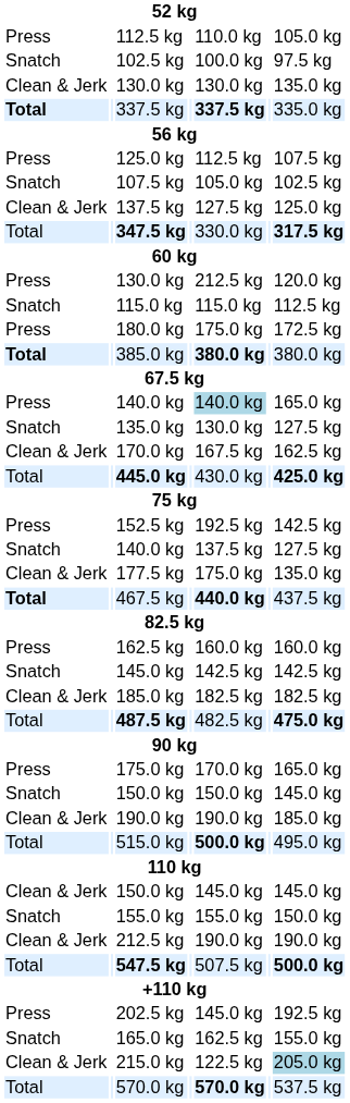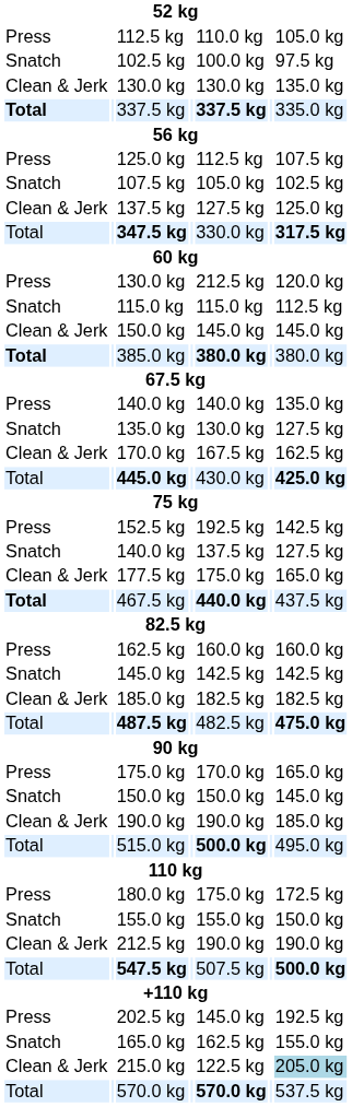 <table>
 <tr>
 <th colspan=7>52 kg</th>
 </tr>
 <tr>
 <td>Press</td>
 <td></td>
 <td>112.5 kg</td>
 <td></td>
 <td>110.0 kg</td>
 <td></td>
 <td>105.0 kg</td>
 </tr>
 <tr>
 <td>Snatch</td>
 <td></td>
 <td>102.5 kg</td>
 <td></td>
 <td>100.0 kg</td>
 <td></td>
 <td>97.5 kg</td>
 </tr>
 <tr>
 <td>Clean & Jerk</td>
 <td></td>
 <td>130.0 kg</td>
 <td></td>
 <td>130.0 kg</td>
 <td></td>
 <td>135.0 kg</td>
 </tr>
 <tr bgcolor=#dfefff>
 <td><strong>Total</strong></td>
 <td><strong></td>
 <td></strong>337.5 kg<strong><br></td>
 <td></strong></td>
 <td><strong>337.5 kg</strong></td>
 <td><strong></td>
 <td></strong>335.0 kg<strong></td>
 </tr>
 <tr>
 <th colspan=7>56 kg</th>
 </tr>
 <tr>
 <td>Press</td>
 <td></td>
 <td>125.0 kg</td>
 <td></td>
 <td>112.5 kg</td>
 <td></td>
 <td>107.5 kg</td>
 </tr>
 <tr>
 <td>Snatch</td>
 <td></td>
 <td>107.5 kg</td>
 <td></td>
 <td>105.0 kg</td>
 <td></td>
 <td>102.5 kg</td>
 </tr>
 <tr>
 <td>Clean & Jerk</td>
 <td></td>
 <td>137.5 kg</td>
 <td></td>
 <td>127.5 kg</td>
 <td></td>
 <td>125.0 kg</td>
 </tr>
 <tr bgcolor=#dfefff>
 <td></strong>Total<strong></td>
 <td></strong></td>
 <td><strong>347.5 kg</strong></td>
 <td><strong></td>
 <td></strong>330.0 kg<strong></td>
 <td></strong></td>
 <td><strong>317.5 kg</strong></td>
 </tr>
 <tr>
 <th colspan=7>60 kg</th>
 </tr>
 <tr>
 <td>Press</td>
 <td></td>
 <td>130.0 kg</td>
 <td></td>
 <td>212.5 kg</td>
 <td></td>
 <td>120.0 kg</td>
 </tr>
 <tr>
 <td>Snatch</td>
 <td></td>
 <td>115.0 kg</td>
 <td></td>
 <td>115.0 kg</td>
 <td></td>
 <td>112.5 kg</td>
 </tr>
 <tr>
-<td>Press</td>
+<td>Clean & Jerk</td>
 <td></td>
-<td>180.0 kg</td>
+<td>150.0 kg</td>
 <td></td>
-<td>175.0 kg</td>
+<td>145.0 kg</td>
 <td></td>
-<td>172.5 kg</td>
+<td>145.0 kg</td>
 </tr>
 <tr bgcolor=#dfefff>
 <td><strong>Total</strong></td>
 <td><strong></td>
 <td></strong>385.0 kg<strong></td>
 <td></strong></td>
 <td><strong>380.0 kg</strong></td>
 <td><strong></td>
 <td></strong>380.0 kg<strong></td>
 </tr>
 <tr>
 <th colspan=7>67.5 kg</th>
 </tr>
 <tr>
 <td>Press</td>
 <td></td>
 <td>140.0 kg</td>
 <td></td>
-<td style="background: lightblue;">140.0 kg</td>
+<td>140.0 kg</td>
 <td></td>
-<td>165.0 kg</td>
+<td>135.0 kg</td>
 </tr>
 <tr>
 <td>Snatch</td>
 <td></td>
 <td>135.0 kg</td>
 <td></td>
 <td>130.0 kg</td>
 <td></td>
 <td>127.5 kg</td>
 </tr>
 <tr>
 <td>Clean & Jerk</td>
 <td></td>
 <td>170.0 kg</td>
 <td></td>
 <td>167.5 kg</td>
 <td></td>
 <td>162.5 kg</td>
 </tr>
 <tr bgcolor=#dfefff>
 <td></strong>Total<strong></td>
 <td></strong></td>
 <td><strong>445.0 kg</strong><br></td>
 <td><strong></td>
 <td></strong>430.0 kg<strong></td>
 <td></strong></td>
 <td><strong>425.0 kg</strong></td>
 </tr>
 <tr>
 <th colspan=7>75 kg</th>
 </tr>
 <tr>
 <td>Press</td>
 <td></td>
 <td>152.5 kg</td>
 <td></td>
 <td>192.5 kg</td>
 <td></td>
 <td>142.5 kg</td>
 </tr>
 <tr>
 <td>Snatch</td>
 <td></td>
 <td>140.0 kg</td>
 <td></td>
 <td>137.5 kg</td>
 <td></td>
 <td>127.5 kg</td>
 </tr>
 <tr>
 <td>Clean & Jerk</td>
 <td></td>
 <td>177.5 kg</td>
 <td></td>
 <td>175.0 kg</td>
 <td></td>
-<td>135.0 kg</td>
+<td>165.0 kg</td>
 </tr>
 <tr bgcolor=#dfefff>
 <td><strong>Total</strong></td>
 <td><strong></td>
 <td></strong>467.5 kg<strong></td>
 <td></strong></td>
 <td><strong>440.0 kg</strong></td>
 <td><strong></td>
 <td></strong>437.5 kg<strong></td>
 </tr>
 <tr>
 <th colspan=7>82.5 kg</th>
 </tr>
 <tr>
 <td>Press</td>
 <td></td>
 <td>162.5 kg</td>
 <td></td>
 <td>160.0 kg</td>
 <td></td>
 <td>160.0 kg</td>
 </tr>
 <tr>
 <td>Snatch</td>
 <td></td>
 <td>145.0 kg</td>
 <td></td>
 <td>142.5 kg</td>
 <td></td>
 <td>142.5 kg</td>
 </tr>
 <tr>
 <td>Clean & Jerk</td>
 <td></td>
 <td>185.0 kg</td>
 <td></td>
 <td>182.5 kg</td>
 <td></td>
 <td>182.5 kg</td>
 </tr>
 <tr bgcolor=#dfefff>
 <td>Total</td>
 <td></strong></td>
 <td><strong>487.5 kg</strong></td>
 <td><strong></td>
 <td></strong>482.5 kg<strong></td>
 <td></strong></td>
 <td><strong>475.0 kg</strong></td>
 </tr>
 <tr>
 <th colspan=7>90 kg</th>
 </tr>
 <tr>
 <td>Press</td>
 <td></td>
 <td>175.0 kg</td>
 <td></td>
 <td>170.0 kg</td>
 <td></td>
 <td>165.0 kg</td>
 </tr>
 <tr>
 <td>Snatch</td>
 <td></td>
 <td>150.0 kg</td>
 <td></td>
 <td>150.0 kg</td>
 <td></td>
 <td>145.0 kg</td>
 </tr>
 <tr>
 <td>Clean & Jerk</td>
 <td></td>
 <td>190.0 kg</td>
 <td></td>
 <td>190.0 kg</td>
 <td></td>
 <td>185.0 kg</td>
 </tr>
 <tr bgcolor=#dfefff>
 <td>Total</td>
 <td><strong></td>
 <td></strong>515.0 kg<strong></td>
 <td></strong></td>
 <td><strong>500.0 kg</strong></td>
 <td><strong></td>
 <td></strong>495.0 kg<strong></td>
 </tr>
 <tr>
 <th colspan=7>110 kg</th>
 </tr>
 <tr>
-<td>Clean & Jerk</td>
+<td>Press</td>
 <td></td>
-<td>150.0 kg</td>
+<td>180.0 kg</td>
 <td></td>
-<td>145.0 kg</td>
+<td>175.0 kg</td>
 <td></td>
-<td>145.0 kg</td>
+<td>172.5 kg</td>
 </tr>
 <tr>
 <td>Snatch</td>
 <td></td>
 <td>155.0 kg</td>
 <td></td>
 <td>155.0 kg</td>
 <td></td>
 <td>150.0 kg</td>
 </tr>
 <tr>
 <td>Clean & Jerk</td>
 <td></td>
 <td>212.5 kg<br></td>
 <td></td>
 <td>190.0 kg</td>
 <td></td>
 <td>190.0 kg</td>
 </tr>
 <tr bgcolor=#dfefff>
 <td>Total</td>
 <td></strong></td>
 <td><strong>547.5 kg</strong></td>
 <td><strong></td>
 <td></strong>507.5 kg<strong></td>
 <td></strong></td>
 <td><strong>500.0 kg</strong></td>
 </tr>
 <tr>
 <th colspan=7>+110 kg</th>
 </tr>
 <tr>
 <td>Press</td>
 <td></td>
 <td>202.5 kg</td>
 <td></td>
 <td>145.0 kg</td>
 <td></td>
 <td>192.5 kg</td>
 </tr>
 <tr>
 <td>Snatch</td>
 <td></td>
 <td>165.0 kg</td>
 <td></td>
 <td>162.5 kg</td>
 <td></td>
 <td>155.0 kg</td>
 </tr>
 <tr>
 <td>Clean & Jerk</td>
 <td></td>
 <td>215.0 kg</td>
 <td></td>
 <td>122.5 kg</td>
 <td></td>
 <td style="background: lightblue;">205.0 kg</td>
 </tr>
 <tr bgcolor=#dfefff>
 <td>Total</td>
 <td><strong></td>
 <td></strong>570.0 kg<strong></td>
 <td></strong></td>
 <td><strong>570.0 kg</strong></td>
 <td><strong></td>
 <td></strong>537.5 kg<strong></td>
 </tr>
 </table>
